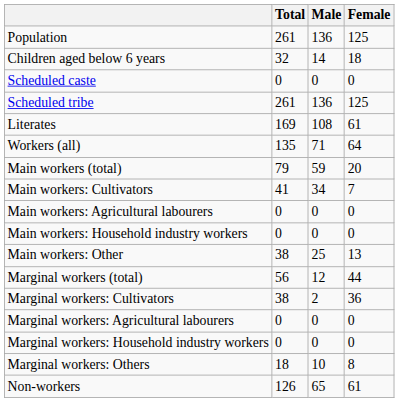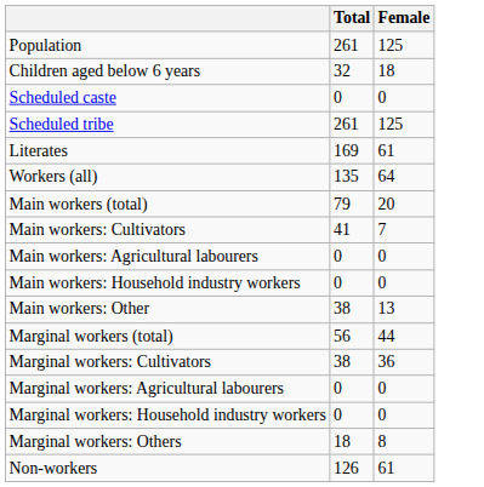 <table class="wikitable sortable">
 <tr>
 <th></th>
 <th>Total</th>
-<th>Male</th>
 <th>Female</th>
 </tr>
 <tr>
 <td>Population</td>
 <td>261</td>
-<td>136</td>
 <td>125</td>
 </tr>
 <tr>
 <td>Children aged below 6 years</td>
 <td>32</td>
-<td>14</td>
 <td>18</td>
 </tr>
 <tr>
 <td><a href='#'>Scheduled caste</a></td>
 <td>0</td>
 <td>0</td>
-<td>0</td>
 </tr>
 <tr>
 <td><a href='#'>Scheduled tribe</a></td>
 <td>261</td>
-<td>136</td>
 <td>125</td>
 </tr>
 <tr>
 <td>Literates</td>
 <td>169</td>
-<td>108</td>
 <td>61</td>
 </tr>
 <tr>
 <td>Workers (all)</td>
 <td>135</td>
-<td>71</td>
 <td>64</td>
 </tr>
 <tr>
 <td>Main workers (total)</td>
 <td>79</td>
-<td>59</td>
 <td>20</td>
 </tr>
 <tr>
 <td>Main workers: Cultivators</td>
 <td>41</td>
-<td>34</td>
 <td>7</td>
 </tr>
 <tr>
 <td>Main workers: Agricultural labourers</td>
-<td>0</td>
 <td>0</td>
 <td>0</td>
 </tr>
 <tr>
 <td>Main workers: Household industry workers</td>
 <td>0</td>
 <td>0</td>
-<td>0</td>
 </tr>
 <tr>
 <td>Main workers: Other</td>
 <td>38</td>
-<td>25</td>
 <td>13</td>
 </tr>
 <tr>
 <td>Marginal workers (total)</td>
 <td>56</td>
-<td>12</td>
 <td>44</td>
 </tr>
 <tr>
 <td>Marginal workers: Cultivators</td>
 <td>38</td>
-<td>2</td>
 <td>36</td>
 </tr>
 <tr>
 <td>Marginal workers: Agricultural labourers</td>
-<td>0</td>
 <td>0</td>
 <td>0</td>
 </tr>
 <tr>
 <td>Marginal workers: Household industry workers</td>
 <td>0</td>
 <td>0</td>
-<td>0</td>
 </tr>
 <tr>
 <td>Marginal workers: Others</td>
 <td>18</td>
-<td>10</td>
 <td>8</td>
 </tr>
 <tr>
 <td>Non-workers</td>
 <td>126</td>
-<td>65</td>
 <td>61</td>
 </tr>
 </table>
